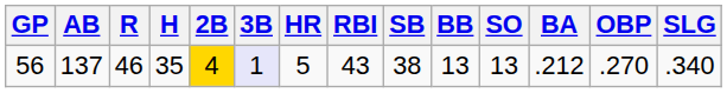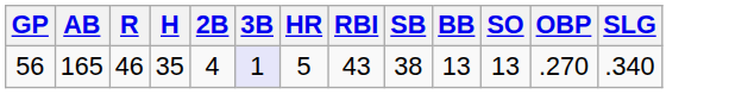 <table class="wikitable">
 <tr>
 <th><a href='#'>GP</a></th>
 <th><a href='#'>AB</a></th>
 <th><a href='#'>R</a></th>
 <th><a href='#'>H</a></th>
 <th><a href='#'>2B</a></th>
 <th><a href='#'>3B</a></th>
 <th><a href='#'>HR</a></th>
 <th><a href='#'>RBI</a></th>
 <th><a href='#'>SB</a></th>
 <th><a href='#'>BB</a></th>
 <th><a href='#'>SO</a></th>
-<th><a href='#'>BA</a></th>
 <th><a href='#'>OBP</a></th>
 <th><a href='#'>SLG</a></th>
 </tr>
 <tr align=center>
 <td>56</td>
-<td>137</td>
+<td>165</td>
 <td>46</td>
 <td>35</td>
-<td style="background: gold;">4</td>
+<td>4</td>
 <td style="background: lavender;">1</td>
 <td>5</td>
 <td>43</td>
 <td>38</td>
 <td>13</td>
 <td>13</td>
-<td>.212</td>
 <td>.270</td>
 <td>.340</td>
 </tr>
 </table>
